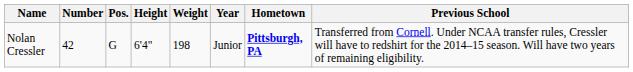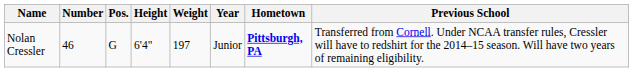 <table class="wikitable sortable" border="1">
 <tr>
 <th>Name</th>
 <th>Number</th>
 <th>Pos.</th>
 <th>Height</th>
 <th>Weight</th>
 <th>Year</th>
 <th>Hometown</th>
 <th class="unsortable">Previous School</th>
 </tr>
 <tr>
 <td sortname>Nolan Cressler</td>
-<td>42</td>
+<td>46</td>
 <td>G</td>
 <td>6'4"</td>
-<td>198</td>
+<td>197</td>
 <td>Junior</td>
 <td><strong><a href='#'>Pittsburgh, PA</a></strong></td>
 <td>Transferred from <a href='#'>Cornell</a>. Under NCAA transfer rules, Cressler will have to redshirt for the 2014–15 season. Will have two years of remaining eligibility.</td>
 </tr>
 </table>
